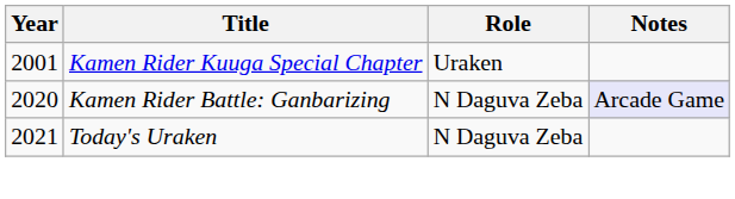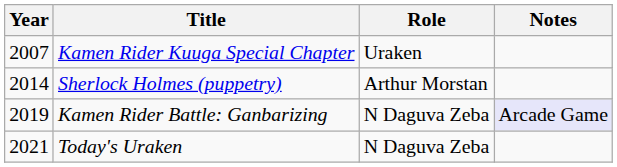 <table class="wikitable sortable plainrowheaders">
 <tr>
 <th scope="col">Year</th>
 <th scope="col">Title</th>
 <th scope="col">Role</th>
 <th scope="col">Notes</th>
 </tr>
 <tr>
-<td>2001</td>
+<td>2007</td>
 <td><em><a href='#'>Kamen Rider Kuuga Special Chapter</a></em></td>
 <td>Uraken</td>
 <td></td>
 </tr>
 <tr>
-<td>2020</td>
+<td>2014</td>
+<td><em><a href='#'>Sherlock Holmes (puppetry)</a></em></td>
+<td>Arthur Morstan</td>
+<td></td>
+</tr>
+<tr>
+<td>2019</td>
 <td><em>Kamen Rider Battle: Ganbarizing</em></td>
 <td>N Daguva Zeba</td>
 <td style="background: lavender;">Arcade Game</td>
 </tr>
 <tr>
 <td>2021</td>
 <td><em>Today's Uraken</em></td>
 <td>N Daguva Zeba</td>
 <td></td>
 </tr>
 </table>
